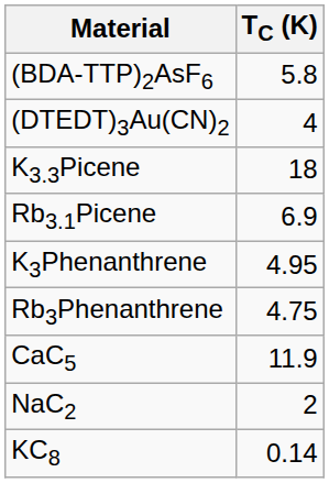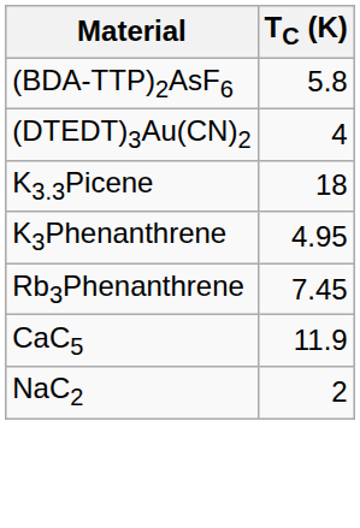 <table class="wikitable">
 <tr>
 <th>Material</th>
 <th>T<sub>C</sub> (K)</th>
 </tr>
 <tr>
 <td>(BDA-TTP)<sub>2</sub>AsF<sub>6</sub></td>
 <td align="right">5.8</td>
 </tr>
 <tr>
 <td>(DTEDT)<sub>3</sub>Au(CN)<sub>2</sub></td>
 <td align="right">4</td>
 </tr>
 <tr>
 <td>K<sub>3.3</sub>Picene</td>
 <td align="right">18</td>
 </tr>
 <tr>
-<td>Rb<sub>3.1</sub>Picene</td>
-<td align="right">6.9</td>
-</tr>
-<tr>
 <td>K<sub>3</sub>Phenanthrene</td>
 <td align="right">4.95</td>
 </tr>
 <tr>
 <td>Rb<sub>3</sub>Phenanthrene</td>
-<td align="right">4.75</td>
+<td align="right">7.45</td>
 </tr>
 <tr>
 <td>CaC<sub>5</sub></td>
 <td align="right">11.9</td>
 </tr>
 <tr>
 <td>NaC<sub>2</sub></td>
 <td align="right">2</td>
 </tr>
-<tr>
-<td>KC<sub>8</sub></td>
-<td align="right">0.14</td>
-</tr>
 </table>
